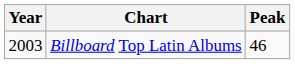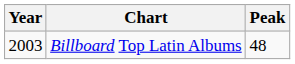 <table class="wikitable">
 <tr>
 <th>Year</th>
 <th>Chart</th>
 <th>Peak</th>
 </tr>
 <tr>
 <td>2003</td>
 <td><em><a href='#'>Billboard</a></em> <a href='#'>Top Latin Albums</a></td>
-<td>46</td>
+<td>48</td>
 </tr>
 </table>
